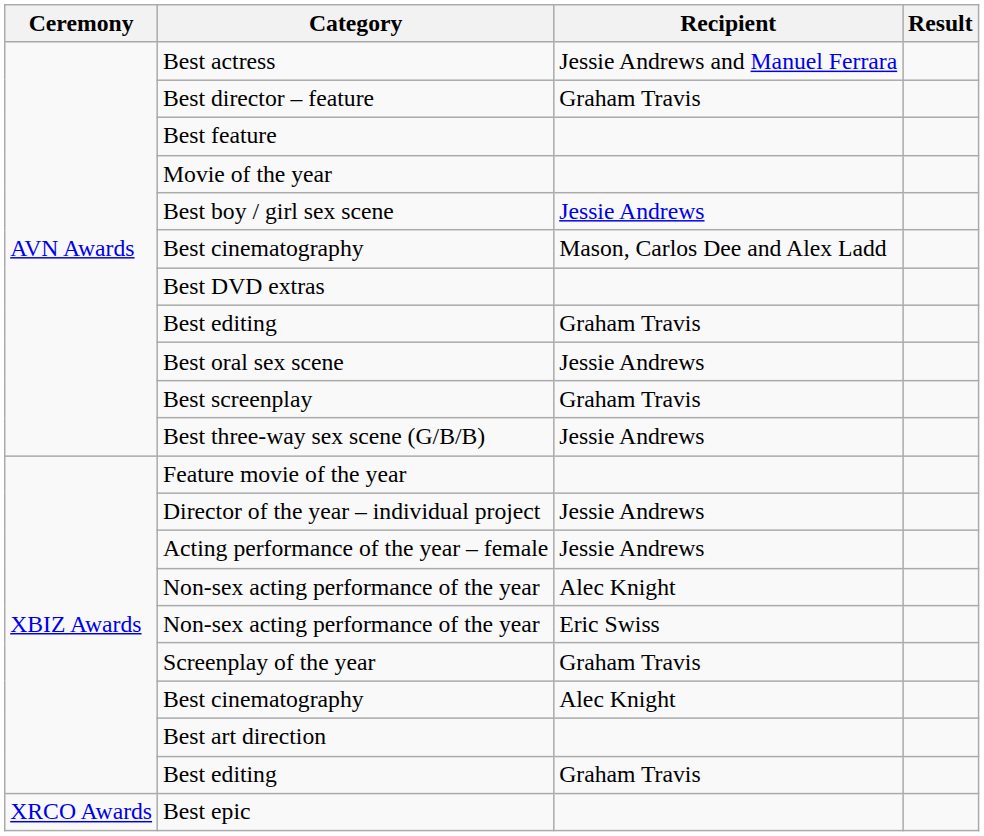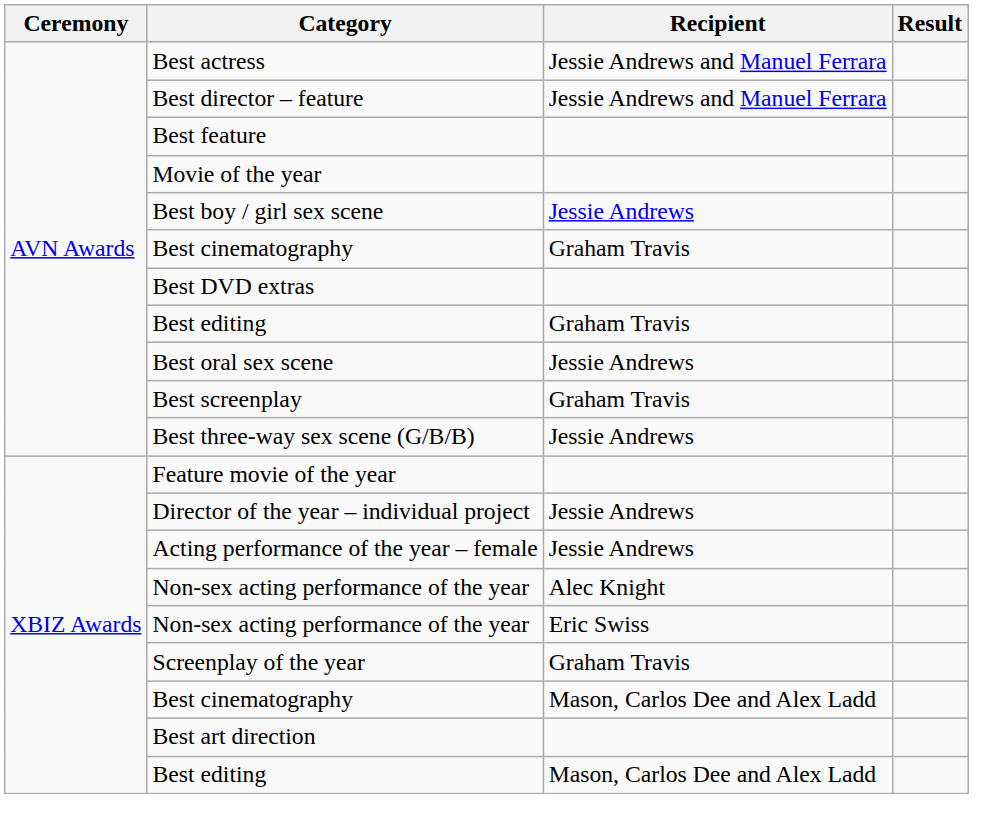 <table class="wikitable sortable">
 <tr>
 <th>Ceremony</th>
 <th>Category</th>
 <th>Recipient</th>
 <th>Result</th>
 </tr>
 <tr>
 <td rowspan=11><a href='#'>AVN Awards</a></td>
 <td>Best actress</td>
 <td>Jessie Andrews and <a href='#'>Manuel Ferrara</a></td>
 <td></td>
 </tr>
 <tr>
 <td>Best director – feature</td>
-<td>Graham Travis</td>
+<td>Jessie Andrews and <a href='#'>Manuel Ferrara</a></td>
 <td></td>
 </tr>
 <tr>
 <td>Best feature</td>
 <td></td>
 <td></td>
 </tr>
 <tr>
 <td>Movie of the year</td>
 <td></td>
 <td></td>
 </tr>
 <tr>
 <td>Best boy / girl sex scene</td>
 <td><a href='#'>Jessie Andrews</a></td>
 <td></td>
 </tr>
 <tr>
 <td>Best cinematography</td>
-<td>Mason, Carlos Dee and Alex Ladd</td>
+<td>Graham Travis</td>
 <td></td>
 </tr>
 <tr>
 <td>Best DVD extras</td>
 <td></td>
 <td></td>
 </tr>
 <tr>
 <td>Best editing</td>
 <td>Graham Travis</td>
 <td></td>
 </tr>
 <tr>
 <td>Best oral sex scene</td>
 <td>Jessie Andrews</td>
 <td></td>
 </tr>
 <tr>
 <td>Best screenplay</td>
 <td>Graham Travis</td>
 <td></td>
 </tr>
 <tr>
 <td>Best three-way sex scene (G/B/B)</td>
 <td>Jessie Andrews</td>
 <td></td>
 </tr>
 <tr>
 <td rowspan=9><a href='#'>XBIZ Awards</a></td>
 <td>Feature movie of the year</td>
 <td></td>
 <td></td>
 </tr>
 <tr>
 <td>Director of the year – individual project</td>
 <td>Jessie Andrews</td>
 <td></td>
 </tr>
 <tr>
 <td>Acting performance of the year – female</td>
 <td>Jessie Andrews</td>
 <td></td>
 </tr>
 <tr>
 <td>Non-sex acting performance of the year</td>
 <td>Alec Knight</td>
 <td></td>
 </tr>
 <tr>
 <td>Non-sex acting performance of the year</td>
 <td>Eric Swiss</td>
 <td></td>
 </tr>
 <tr>
 <td>Screenplay of the year</td>
 <td>Graham Travis</td>
 <td></td>
 </tr>
 <tr>
 <td>Best cinematography</td>
-<td>Alec Knight</td>
+<td>Mason, Carlos Dee and Alex Ladd</td>
 <td></td>
 </tr>
 <tr>
 <td>Best art direction</td>
 <td></td>
 <td></td>
 </tr>
 <tr>
 <td>Best editing</td>
-<td>Graham Travis</td>
-<td></td>
-</tr>
-<tr>
-<td><a href='#'>XRCO Awards</a></td>
-<td>Best epic</td>
-<td></td>
+<td>Mason, Carlos Dee and Alex Ladd</td>
 <td></td>
 </tr>
 </table>
